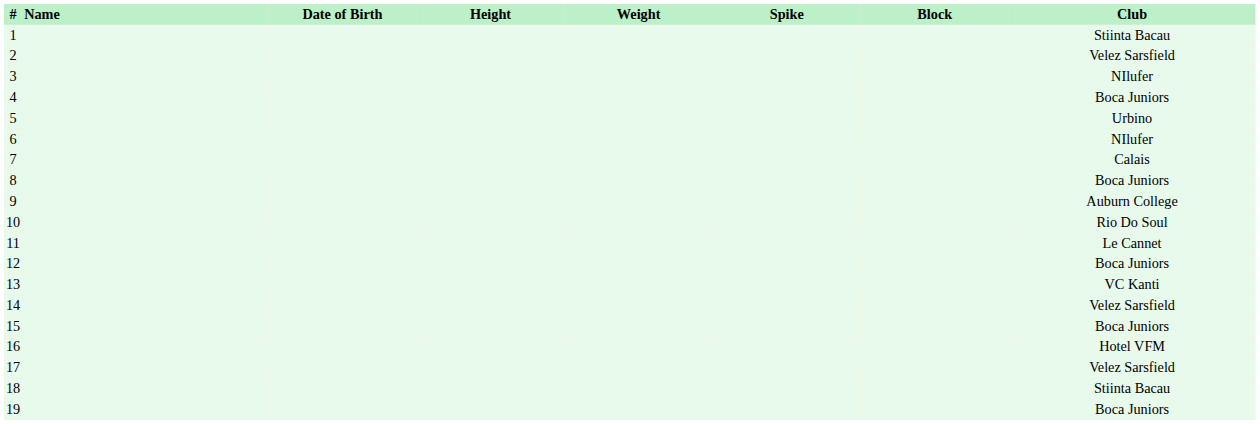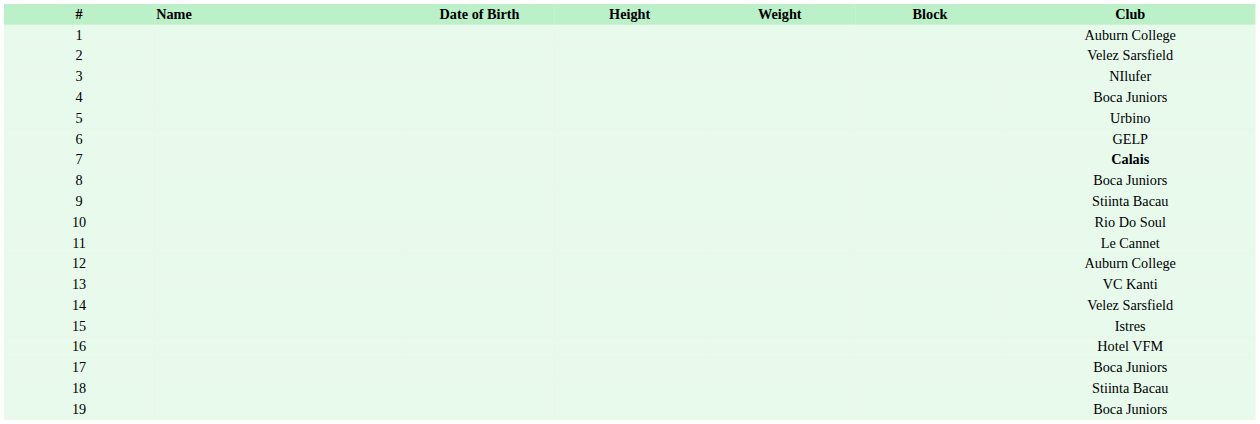 <table border=0 cellpadding=2 cellspacing=0  |- bgcolor=#FFECCE style="text-align:center; font-size:90%; width:100%">
 <tr bgcolor=#BBF0C9>
 <th>#</th>
 <th align=left width=20%>Name</th>
 <th width=12%>Date of Birth</th>
 <th width=12%>Height</th>
 <th width=12%>Weight</th>
-<th width=12%>Spike</th>
 <th width=12%>Block</th>
 <th width=20%>Club</th>
 </tr>
 <tr bgcolor=#E7FAEC>
 <td>1</td>
 <td align=left></td>
 <td align=right></td>
 <td></td>
 <td></td>
 <td></td>
-<td></td>
-<td>Stiinta Bacau</td>
+<td>Auburn College</td>
 </tr>
 <tr bgcolor=#E7FAEC>
 <td>2</td>
 <td align=left></td>
 <td align=right></td>
-<td></td>
 <td></td>
 <td></td>
 <td></td>
 <td>Velez Sarsfield</td>
 </tr>
 <tr bgcolor=#E7FAEC>
 <td>3</td>
 <td align=left></td>
 <td align=right></td>
 <td></td>
 <td></td>
 <td></td>
-<td></td>
 <td>NIlufer</td>
 </tr>
 <tr bgcolor=#E7FAEC>
 <td>4</td>
 <td align=left></td>
 <td align=right></td>
-<td></td>
 <td></td>
 <td></td>
 <td></td>
 <td>Boca Juniors</td>
 </tr>
 <tr bgcolor=#E7FAEC>
 <td>5</td>
 <td align=left></td>
 <td align=right></td>
 <td></td>
 <td></td>
 <td></td>
-<td></td>
 <td>Urbino</td>
 </tr>
 <tr bgcolor=#E7FAEC>
 <td>6</td>
 <td align=left></td>
 <td align=right></td>
 <td></td>
 <td></td>
 <td></td>
-<td></td>
-<td>NIlufer</td>
+<td>GELP</td>
 </tr>
 <tr bgcolor=#E7FAEC>
 <td>7</td>
 <td align=left></td>
 <td align=right></td>
 <td></td>
 <td></td>
 <td></td>
-<td></td>
-<td>Calais</td>
+<td><strong>Calais</strong></td>
 </tr>
 <tr bgcolor=#E7FAEC>
 <td>8</td>
 <td align=left></td>
 <td align=right></td>
-<td></td>
 <td></td>
 <td></td>
 <td></td>
 <td>Boca Juniors</td>
 </tr>
 <tr bgcolor=#E7FAEC>
 <td>9</td>
 <td align=left></td>
 <td align=right></td>
 <td></td>
 <td></td>
 <td></td>
-<td></td>
-<td>Auburn College</td>
+<td>Stiinta Bacau</td>
 </tr>
 <tr bgcolor=#E7FAEC>
 <td>10</td>
 <td align=left></td>
 <td align=right></td>
-<td></td>
 <td></td>
 <td></td>
 <td></td>
 <td>Rio Do Soul</td>
 </tr>
 <tr bgcolor=#E7FAEC>
 <td>11</td>
 <td align=left></td>
 <td align=right></td>
 <td></td>
 <td></td>
 <td></td>
-<td></td>
 <td>Le Cannet</td>
 </tr>
 <tr bgcolor=#E7FAEC>
 <td>12</td>
 <td align=left></td>
 <td align=right></td>
 <td></td>
 <td></td>
 <td></td>
-<td></td>
-<td>Boca Juniors</td>
+<td>Auburn College</td>
 </tr>
 <tr bgcolor=#E7FAEC>
 <td>13</td>
 <td align=left></td>
 <td align=right></td>
-<td></td>
 <td></td>
 <td></td>
 <td></td>
 <td>VC Kanti</td>
 </tr>
 <tr bgcolor=#E7FAEC>
 <td>14</td>
 <td align=left></td>
 <td align=right></td>
 <td></td>
 <td></td>
 <td></td>
-<td></td>
 <td>Velez Sarsfield</td>
 </tr>
 <tr bgcolor=#E7FAEC>
 <td>15</td>
 <td align=left></td>
 <td align=right></td>
 <td></td>
 <td></td>
 <td></td>
-<td></td>
-<td>Boca Juniors</td>
+<td>Istres</td>
 </tr>
 <tr bgcolor=#E7FAEC>
 <td>16</td>
 <td align=left></td>
 <td align=right></td>
-<td></td>
 <td></td>
 <td></td>
 <td></td>
 <td>Hotel VFM</td>
 </tr>
 <tr bgcolor=#E7FAEC>
 <td>17</td>
 <td align=left></td>
 <td align=right></td>
 <td></td>
 <td></td>
 <td></td>
-<td></td>
-<td>Velez Sarsfield</td>
+<td>Boca Juniors</td>
 </tr>
 <tr bgcolor=#E7FAEC>
 <td>18</td>
 <td align=left></td>
 <td align=right></td>
-<td></td>
 <td></td>
 <td></td>
 <td></td>
 <td>Stiinta Bacau</td>
 </tr>
 <tr bgcolor=#E7FAEC>
 <td>19</td>
 <td align=left></td>
 <td align=right></td>
 <td></td>
 <td></td>
 <td></td>
-<td></td>
 <td>Boca Juniors</td>
 </tr>
 </table>
